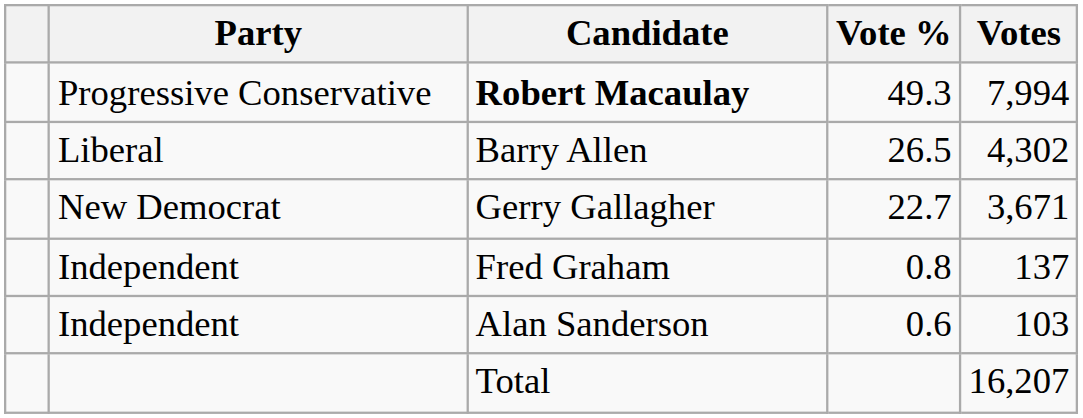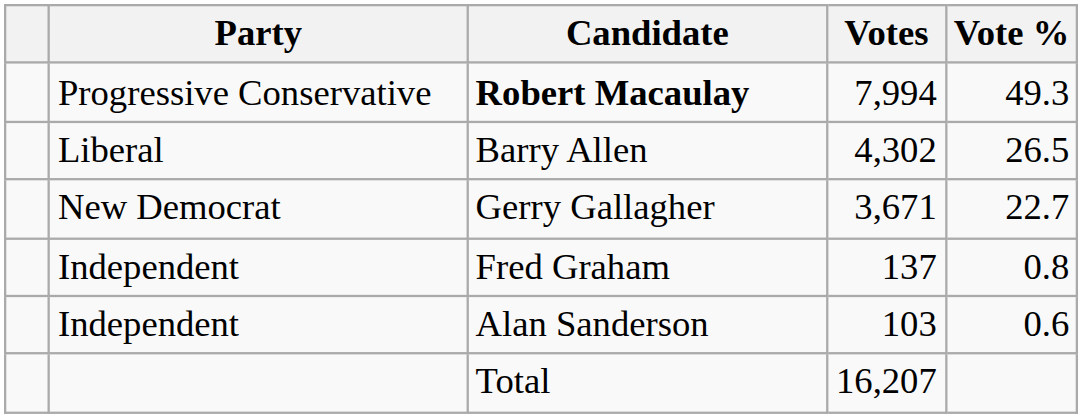 <table class="wikitable">
 <tr>
 <th></th>
 <th scope="col" width="175">Party</th>
 <th scope="col" width="150">Candidate</th>
+<th>Votes</th>
 <th>Vote %</th>
-<th>Votes</th>
 </tr>
 <tr>
 <td>   </td>
 <td>Progressive Conservative</td>
 <td><strong>Robert Macaulay</strong></td>
+<td align=right>7,994</td>
 <td align=right>49.3</td>
-<td align=right>7,994</td>
 </tr>
 <tr |>
 <td>   </td>
 <td>Liberal</td>
 <td>Barry Allen</td>
+<td align=right>4,302</td>
 <td align=right>26.5</td>
-<td align=right>4,302</td>
 </tr>
 <tr |>
 <td>   </td>
 <td>New Democrat</td>
 <td>Gerry Gallagher</td>
+<td align=right>3,671</td>
 <td align=right>22.7</td>
-<td align=right>3,671</td>
 </tr>
 <tr |>
 <td>   </td>
 <td>Independent</td>
 <td>Fred Graham</td>
+<td align=right>137</td>
 <td align=right>0.8</td>
-<td align=right>137</td>
 </tr>
 <tr |>
 <td>   </td>
 <td>Independent</td>
 <td>Alan Sanderson</td>
+<td align=right>103</td>
 <td align=right>0.6</td>
-<td align=right>103</td>
 </tr>
 <tr |>
 <td></td>
 <td></td>
 <td>Total</td>
+<td align=right>16,207</td>
 <td></td>
-<td align=right>16,207</td>
 </tr>
 </table>
